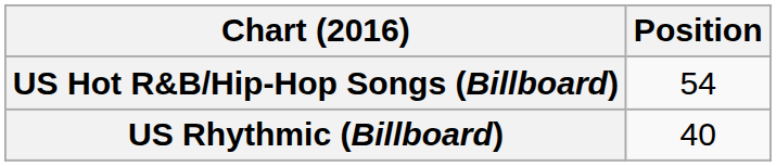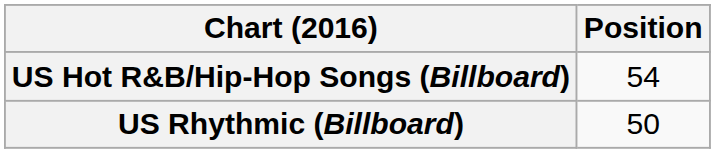 <table class="wikitable plainrowheaders sortable" style="text-align:center">
 <tr>
 <th scope="col">Chart (2016)</th>
 <th scope="col">Position</th>
 </tr>
 <tr>
 <th scope="row">US Hot R&B/Hip-Hop Songs (<em>Billboard</em>)</th>
 <td>54</td>
 </tr>
 <tr>
 <th scope="row">US Rhythmic (<em>Billboard</em>)</th>
-<td>40</td>
+<td>50</td>
 </tr>
 </table>
